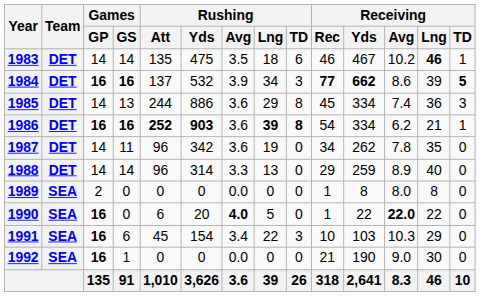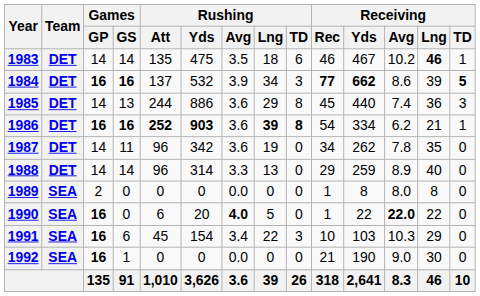 <table class="wikitable" style="text-align:center;">
 <tr>
 <th rowspan="2">Year</th>
 <th rowspan="2">Team</th>
 <th colspan="2">Games</th>
 <th colspan="5">Rushing</th>
 <th colspan="5">Receiving</th>
 </tr>
 <tr>
 <th>GP</th>
 <th>GS</th>
 <th>Att</th>
 <th>Yds</th>
 <th>Avg</th>
 <th>Lng</th>
 <th>TD</th>
 <th>Rec</th>
 <th>Yds</th>
 <th>Avg</th>
 <th>Lng</th>
 <th>TD</th>
 </tr>
 <tr>
 <th><a href='#'>1983</a></th>
 <th><a href='#'>DET</a></th>
 <td>14</td>
 <td>14</td>
 <td>135</td>
 <td>475</td>
 <td>3.5</td>
 <td>18</td>
 <td>6</td>
 <td>46</td>
 <td>467</td>
 <td>10.2</td>
 <td><strong>46</strong></td>
 <td>1</td>
 </tr>
 <tr>
 <th><a href='#'>1984</a></th>
 <th><a href='#'>DET</a></th>
 <td><strong>16</strong></td>
 <td><strong>16</strong></td>
 <td>137</td>
 <td>532</td>
 <td>3.9</td>
 <td>34</td>
 <td>3</td>
 <td><strong>77</strong></td>
 <td><strong>662</strong></td>
 <td>8.6</td>
 <td>39</td>
 <td><strong>5</strong></td>
 </tr>
 <tr>
 <th><a href='#'>1985</a></th>
 <th><a href='#'>DET</a></th>
 <td>14</td>
 <td>13</td>
 <td>244</td>
 <td>886</td>
 <td>3.6</td>
 <td>29</td>
 <td>8</td>
 <td>45</td>
-<td>334</td>
+<td>440</td>
 <td>7.4</td>
 <td>36</td>
 <td>3</td>
 </tr>
 <tr>
 <th><a href='#'>1986</a></th>
 <th><a href='#'>DET</a></th>
 <td><strong>16</strong></td>
 <td><strong>16</strong></td>
 <td><strong>252</strong></td>
 <td><strong>903</strong></td>
 <td>3.6</td>
 <td><strong>39</strong></td>
 <td><strong>8</strong></td>
 <td>54</td>
 <td>334</td>
 <td>6.2</td>
 <td>21</td>
 <td>1</td>
 </tr>
 <tr>
 <th><a href='#'>1987</a></th>
 <th><a href='#'>DET</a></th>
 <td>14</td>
 <td>11</td>
 <td>96</td>
 <td>342</td>
 <td>3.6</td>
 <td>19</td>
 <td>0</td>
 <td>34</td>
 <td>262</td>
 <td>7.8</td>
 <td>35</td>
 <td>0</td>
 </tr>
 <tr>
 <th><a href='#'>1988</a></th>
 <th><a href='#'>DET</a></th>
 <td>14</td>
 <td>14</td>
 <td>96</td>
 <td>314</td>
 <td>3.3</td>
 <td>13</td>
 <td>0</td>
 <td>29</td>
 <td>259</td>
 <td>8.9</td>
 <td>40</td>
 <td>0</td>
 </tr>
 <tr>
 <th><a href='#'>1989</a></th>
 <th><a href='#'>SEA</a></th>
 <td>2</td>
 <td>0</td>
 <td>0</td>
 <td>0</td>
 <td>0.0</td>
 <td>0</td>
 <td>0</td>
 <td>1</td>
 <td>8</td>
 <td>8.0</td>
 <td>8</td>
 <td>0</td>
 </tr>
 <tr>
 <th><a href='#'>1990</a></th>
 <th><a href='#'>SEA</a></th>
 <td><strong>16</strong></td>
 <td>0</td>
 <td>6</td>
 <td>20</td>
 <td><strong>4.0</strong></td>
 <td>5</td>
 <td>0</td>
 <td>1</td>
 <td>22</td>
 <td><strong>22.0</strong></td>
 <td>22</td>
 <td>0</td>
 </tr>
 <tr>
 <th><a href='#'>1991</a></th>
 <th><a href='#'>SEA</a></th>
 <td><strong>16</strong></td>
 <td>6</td>
 <td>45</td>
 <td>154</td>
 <td>3.4</td>
 <td>22</td>
 <td>3</td>
 <td>10</td>
 <td>103</td>
 <td>10.3</td>
 <td>29</td>
 <td>0</td>
 </tr>
 <tr>
 <th><a href='#'>1992</a></th>
 <th><a href='#'>SEA</a></th>
 <td><strong>16</strong></td>
 <td>1</td>
 <td>0</td>
 <td>0</td>
 <td>0.0</td>
 <td>0</td>
 <td>0</td>
 <td>21</td>
 <td>190</td>
 <td>9.0</td>
 <td>30</td>
 <td>0</td>
 </tr>
 <tr>
 <th colspan="2"></th>
 <th>135</th>
 <th>91</th>
 <th>1,010</th>
 <th>3,626</th>
 <th>3.6</th>
 <th>39</th>
 <th>26</th>
 <th>318</th>
 <th>2,641</th>
 <th>8.3</th>
 <th>46</th>
 <th>10</th>
 </tr>
 </table>
